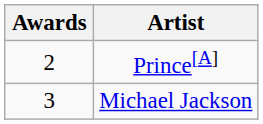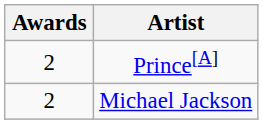 <table class="wikitable" rowspan="2" style="text-align:center;">
 <tr>
 <th scope="col" style="width:55px;">Awards</th>
 <th scope="col" style="text-align:center;">Artist</th>
 </tr>
 <tr>
 <td>2</td>
 <td><a href='#'>Prince</a><sup><a href='#'>[A</a>]</sup></td>
 </tr>
 <tr>
-<td>3</td>
+<td>2</td>
 <td><a href='#'>Michael Jackson</a></td>
 </tr>
 </table>
